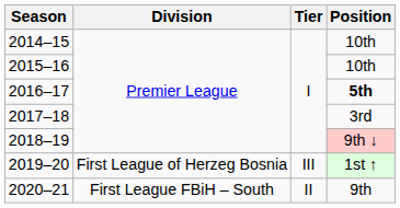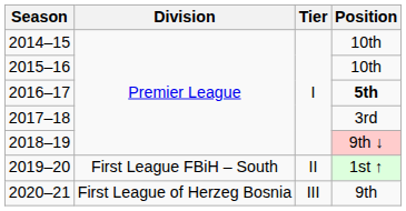 <table class="wikitable">
 <tr>
 <th>Season</th>
 <th>Division</th>
 <th>Tier</th>
 <th>Position</th>
 </tr>
 <tr align="center">
 <td>2014–15</td>
 <td rowspan=5 align="center"><a href='#'>Premier League</a></td>
 <td rowspan=5>I</td>
 <td>10th</td>
 </tr>
 <tr align="center">
 <td>2015–16</td>
 <td>10th</td>
 </tr>
 <tr align="center">
 <td>2016–17</td>
 <td><strong>5th</strong></td>
 </tr>
 <tr align="center">
 <td>2017–18</td>
 <td>3rd</td>
 </tr>
 <tr align="center">
 <td>2018–19</td>
 <td bgcolor="#ffcccc">9th ↓</td>
 </tr>
 <tr align="center">
 <td>2019–20</td>
-<td>First League of Herzeg Bosnia</td>
-<td>III</td>
+<td>First League FBiH – South</td>
+<td>II</td>
 <td bgcolor="#ddffdd">1st ↑</td>
 </tr>
 <tr align="center">
 <td>2020–21</td>
-<td>First League FBiH – South</td>
-<td>II</td>
+<td>First League of Herzeg Bosnia</td>
+<td>III</td>
 <td>9th</td>
 </tr>
 </table>
